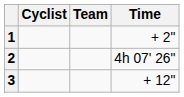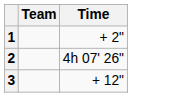 <table class=wikitable>
 <tr>
 <th></th>
-<th>Cyclist</th>
 <th>Team</th>
 <th>Time</th>
 </tr>
 <tr>
 <th>1</th>
 <td></td>
-<td></td>
 <td align="right">+ 2"</td>
 </tr>
 <tr>
 <th>2</th>
-<td></td>
 <td></td>
 <td align="right">4h 07' 26"</td>
 </tr>
 <tr>
 <th>3</th>
 <td></td>
-<td></td>
 <td align="right">+ 12"</td>
 </tr>
 </table>
